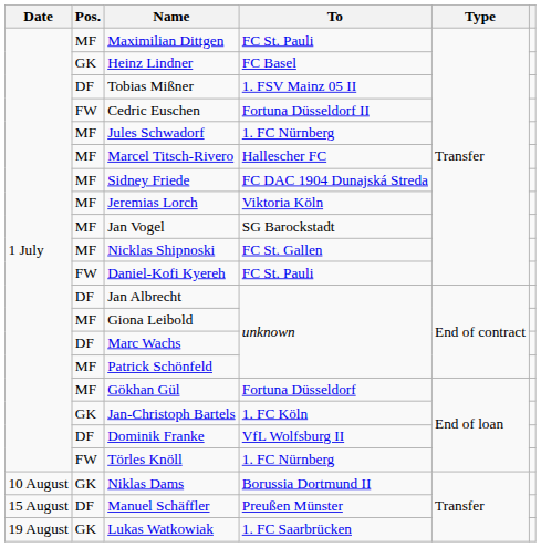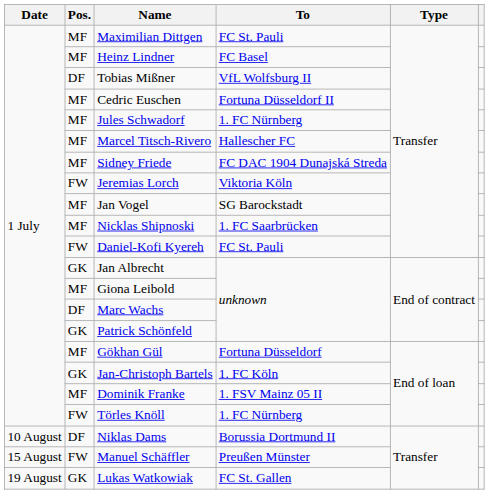 <table class="wikitable">
 <tr>
 <th>Date</th>
 <th>Pos.</th>
 <th>Name</th>
 <th>To</th>
 <th>Type</th>
 <th></th>
 </tr>
 <tr>
 <td rowspan=19>1 July</td>
 <td>MF</td>
 <td> <a href='#'>Maximilian Dittgen</a></td>
 <td><a href='#'>FC St. Pauli</a></td>
 <td rowspan=11>Transfer</td>
 <td></td>
 </tr>
 <tr>
-<td>GK</td>
+<td>MF</td>
 <td> <a href='#'>Heinz Lindner</a></td>
 <td><a href='#'>FC Basel</a></td>
 <td></td>
 </tr>
 <tr>
 <td>DF</td>
 <td> Tobias Mißner</td>
-<td><a href='#'>1. FSV Mainz 05 II</a></td>
+<td><a href='#'>VfL Wolfsburg II</a></td>
 <td></td>
 </tr>
 <tr>
-<td>FW</td>
+<td>MF</td>
 <td> Cedric Euschen</td>
 <td><a href='#'>Fortuna Düsseldorf II</a></td>
 <td></td>
 </tr>
 <tr>
 <td>MF</td>
 <td> <a href='#'>Jules Schwadorf</a></td>
 <td><a href='#'>1. FC Nürnberg</a></td>
 <td></td>
 </tr>
 <tr>
 <td>MF</td>
 <td> <a href='#'>Marcel Titsch-Rivero</a></td>
 <td><a href='#'>Hallescher FC</a></td>
 <td></td>
 </tr>
 <tr>
 <td>MF</td>
 <td> <a href='#'>Sidney Friede</a></td>
 <td><a href='#'>FC DAC 1904 Dunajská Streda</a></td>
 <td></td>
 </tr>
 <tr>
-<td>MF</td>
+<td>FW</td>
 <td> <a href='#'>Jeremias Lorch</a></td>
 <td><a href='#'>Viktoria Köln</a></td>
 <td></td>
 </tr>
 <tr>
 <td>MF</td>
 <td> Jan Vogel</td>
 <td>SG Barockstadt</td>
 <td></td>
 </tr>
 <tr>
 <td>MF</td>
 <td> <a href='#'>Nicklas Shipnoski</a></td>
-<td><a href='#'>FC St. Gallen</a></td>
+<td><a href='#'>1. FC Saarbrücken</a></td>
 <td></td>
 </tr>
 <tr>
 <td>FW</td>
 <td> <a href='#'>Daniel-Kofi Kyereh</a></td>
 <td><a href='#'>FC St. Pauli</a></td>
 <td></td>
 </tr>
 <tr>
-<td>DF</td>
+<td>GK</td>
 <td> Jan Albrecht</td>
 <td rowspan=4><em>unknown</em></td>
 <td rowspan=4>End of contract</td>
 <td></td>
 </tr>
 <tr>
 <td>MF</td>
 <td> Giona Leibold</td>
 <td></td>
 </tr>
 <tr>
 <td>DF</td>
 <td> <a href='#'>Marc Wachs</a></td>
 <td></td>
 </tr>
 <tr>
-<td>MF</td>
+<td>GK</td>
 <td> <a href='#'>Patrick Schönfeld</a></td>
 <td></td>
 </tr>
 <tr>
 <td>MF</td>
 <td> <a href='#'>Gökhan Gül</a></td>
 <td><a href='#'>Fortuna Düsseldorf</a></td>
 <td rowspan=4>End of loan</td>
 <td></td>
 </tr>
 <tr>
 <td>GK</td>
 <td> <a href='#'>Jan-Christoph Bartels</a></td>
 <td><a href='#'>1. FC Köln</a></td>
 <td></td>
 </tr>
 <tr>
-<td>DF</td>
+<td>MF</td>
 <td> <a href='#'>Dominik Franke</a></td>
-<td><a href='#'>VfL Wolfsburg II</a></td>
+<td><a href='#'>1. FSV Mainz 05 II</a></td>
 <td></td>
 </tr>
 <tr>
 <td>FW</td>
 <td> <a href='#'>Törles Knöll</a></td>
 <td><a href='#'>1. FC Nürnberg</a></td>
 <td></td>
 </tr>
 <tr>
 <td>10 August</td>
-<td>GK</td>
+<td>DF</td>
 <td> <a href='#'>Niklas Dams</a></td>
 <td><a href='#'>Borussia Dortmund II</a></td>
 <td rowspan=3>Transfer</td>
 <td></td>
 </tr>
 <tr>
 <td>15 August</td>
-<td>DF</td>
+<td>FW</td>
 <td> <a href='#'>Manuel Schäffler</a></td>
 <td><a href='#'>Preußen Münster</a></td>
 <td></td>
 </tr>
 <tr>
 <td>19 August</td>
 <td>GK</td>
 <td> <a href='#'>Lukas Watkowiak</a></td>
-<td><a href='#'>1. FC Saarbrücken</a></td>
+<td><a href='#'>FC St. Gallen</a></td>
 <td></td>
 </tr>
 </table>
